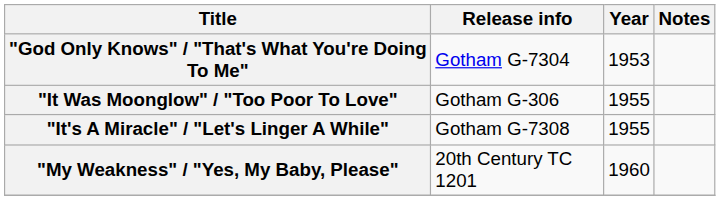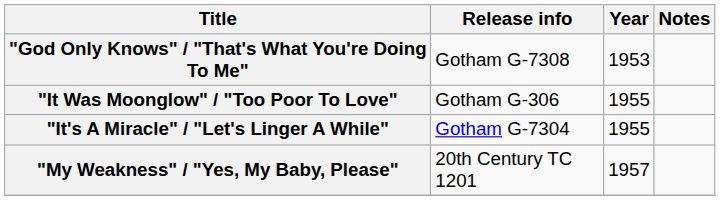 <table class="wikitable plainrowheaders sortable">
 <tr>
 <th scope="col">Title</th>
 <th scope="col">Release info</th>
 <th scope="col">Year</th>
 <th scope="col" class="unsortable">Notes</th>
 </tr>
 <tr>
 <th scope="row">"God Only Knows" / "That's What You're Doing To Me"</th>
-<td><a href='#'>Gotham</a> G-7304</td>
+<td>Gotham G-7308</td>
 <td>1953</td>
 <td></td>
 </tr>
 <tr>
 <th scope="row">"It Was Moonglow" / "Too Poor To Love"</th>
 <td>Gotham G-306</td>
 <td>1955</td>
 <td></td>
 </tr>
 <tr>
 <th scope="row">"It's A Miracle" / "Let's Linger A While"</th>
-<td>Gotham G-7308</td>
+<td><a href='#'>Gotham</a> G-7304</td>
 <td>1955</td>
 <td></td>
 </tr>
 <tr>
 <th scope="row">"My Weakness" / "Yes, My Baby, Please"</th>
 <td>20th Century TC 1201</td>
-<td>1960</td>
+<td>1957</td>
 <td></td>
 </tr>
 <tr>
 </tr>
 </table>
